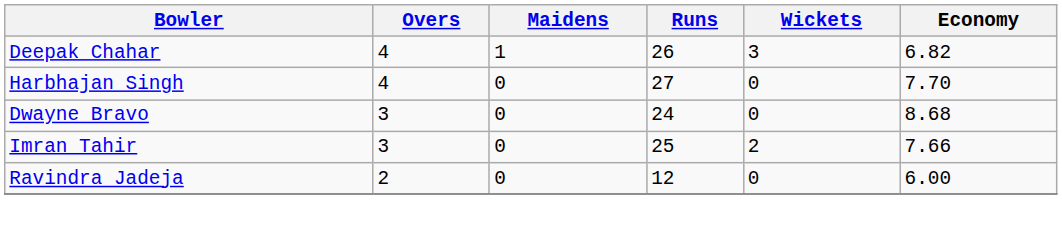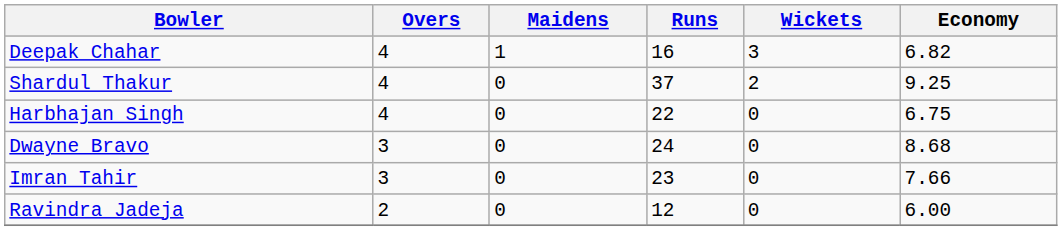 <table border="1" cellpadding="1" cellspacing="0" style="border: gray solid 1px; border-collapse: collapse; text-align: left; width: 80%;" class="wikitable sortable nowrap"  style="text-align:center">
 <tr>
 <th width="35%"><a href='#'>Bowler</a></th>
 <th><a href='#'>Overs</a></th>
 <th><a href='#'>Maidens</a></th>
 <th><a href='#'>Runs</a></th>
 <th><a href='#'>Wickets</a></th>
 <th>Economy</th>
 </tr>
 <tr>
 <td><a href='#'>Deepak Chahar</a></td>
 <td>4</td>
 <td>1</td>
-<td>26</td>
+<td>16</td>
 <td>3</td>
 <td>6.82</td>
+</tr>
+<tr>
+<td><a href='#'>Shardul Thakur</a></td>
+<td>4</td>
+<td>0</td>
+<td>37</td>
+<td>2</td>
+<td>9.25</td>
 </tr>
 <tr>
 <td><a href='#'>Harbhajan Singh</a></td>
 <td>4</td>
 <td>0</td>
-<td>27</td>
+<td>22</td>
 <td>0</td>
-<td>7.70</td>
+<td>6.75</td>
 </tr>
 <tr>
 <td><a href='#'>Dwayne Bravo</a></td>
 <td>3</td>
 <td>0</td>
 <td>24</td>
 <td>0</td>
 <td>8.68</td>
 </tr>
 <tr>
 <td><a href='#'>Imran Tahir</a></td>
 <td>3</td>
 <td>0</td>
-<td>25</td>
-<td>2</td>
+<td>23</td>
+<td>0</td>
 <td>7.66</td>
 </tr>
 <tr>
 <td><a href='#'>Ravindra Jadeja</a></td>
 <td>2</td>
 <td>0</td>
 <td>12</td>
 <td>0</td>
 <td>6.00</td>
 </tr>
 <tr>
 </tr>
 </table>
